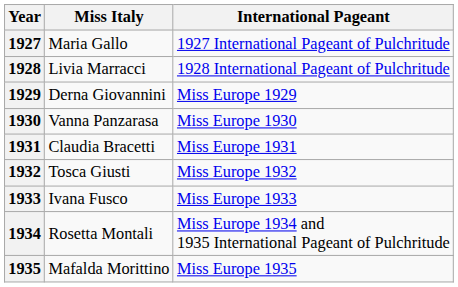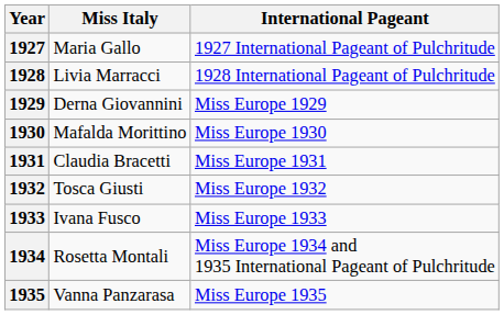 <table class="wikitable" style=>
 <tr>
 <th>Year</th>
 <th>Miss Italy</th>
 <th>International Pageant</th>
 </tr>
 <tr>
 <th>1927</th>
 <td>Maria Gallo</td>
 <td><a href='#'>1927 International Pageant of Pulchritude</a></td>
 </tr>
 <tr>
 <th>1928</th>
 <td>Livia Marracci</td>
 <td><a href='#'>1928 International Pageant of Pulchritude</a></td>
 </tr>
 <tr>
 <th>1929</th>
 <td>Derna Giovannini</td>
 <td><a href='#'>Miss Europe 1929</a></td>
 </tr>
 <tr>
 <th>1930</th>
-<td>Vanna Panzarasa</td>
+<td>Mafalda Morittino</td>
 <td><a href='#'>Miss Europe 1930</a></td>
 </tr>
 <tr>
 <th>1931</th>
 <td>Claudia Bracetti</td>
 <td><a href='#'>Miss Europe 1931</a></td>
 </tr>
 <tr>
 <th>1932</th>
 <td>Tosca Giusti</td>
 <td><a href='#'>Miss Europe 1932</a></td>
 </tr>
 <tr>
 <th>1933</th>
 <td>Ivana Fusco</td>
 <td><a href='#'>Miss Europe 1933</a></td>
 </tr>
 <tr>
 <th>1934</th>
 <td>Rosetta Montali</td>
 <td><a href='#'>Miss Europe 1934</a> and<br>1935 International Pageant of Pulchritude</td>
 </tr>
 <tr>
 <th>1935</th>
-<td>Mafalda Morittino</td>
+<td>Vanna Panzarasa</td>
 <td><a href='#'>Miss Europe 1935</a></td>
 </tr>
 </table>
